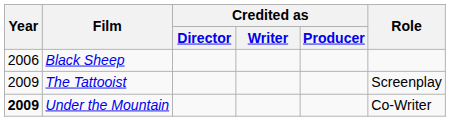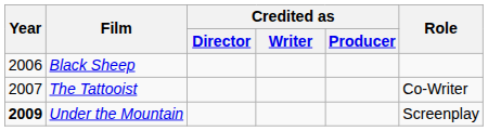 <table class="wikitable">
 <tr>
 <th rowspan="2" width="33">Year</th>
 <th rowspan="2">Film</th>
 <th colspan="3">Credited as</th>
 <th rowspan="2">Role</th>
 </tr>
 <tr>
 <th width=65><a href='#'>Director</a></th>
 <th width=65><a href='#'>Writer</a></th>
 <th width=65><a href='#'>Producer</a></th>
 </tr>
 <tr align="center">
 <td align="center">2006</td>
 <td align="left"><em><a href='#'>Black Sheep</a></em></td>
 <td></td>
 <td></td>
 <td></td>
 <td align="left"></td>
 </tr>
 <tr align="center"|>
-<td align="center">2009</td>
+<td align="center">2007</td>
 <td align="left"><em><a href='#'>The Tattooist</a></em></td>
 <td></td>
 <td></td>
 <td></td>
-<td align="left">Screenplay</td>
+<td align="left">Co-Writer</td>
 </tr>
 <tr align="center"|>
 <td align="center"><strong>2009</strong></td>
 <td align="left"><em><a href='#'>Under the Mountain</a></em></td>
 <td></td>
 <td></td>
 <td></td>
-<td align="left">Co-Writer</td>
+<td align="left">Screenplay</td>
 </tr>
 </table>
